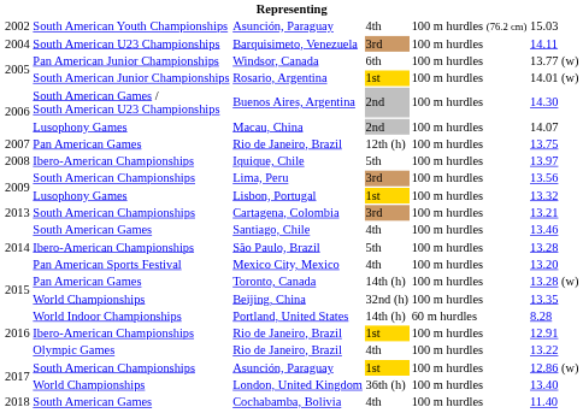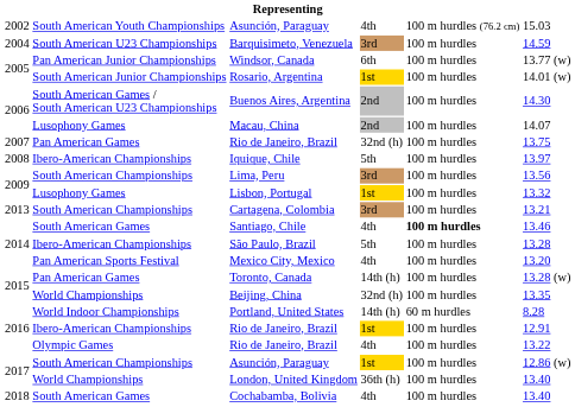 <table>
 <tr>
 <th colspan="6">Representing </th>
 </tr>
 <tr>
 <td>2002</td>
 <td><a href='#'>South American Youth Championships</a></td>
 <td><a href='#'>Asunción, Paraguay</a></td>
 <td>4th</td>
 <td>100 m hurdles <small>(76.2 cm)</small></td>
 <td>15.03</td>
 </tr>
 <tr>
 <td>2004</td>
 <td><a href='#'>South American U23 Championships</a></td>
 <td><a href='#'>Barquisimeto, Venezuela</a></td>
 <td bgcolor=cc9966>3rd</td>
 <td>100 m hurdles</td>
-<td><a href='#'>14.11</a></td>
+<td><a href='#'>14.59</a></td>
 </tr>
 <tr>
 <td rowspan=2>2005</td>
 <td><a href='#'>Pan American Junior Championships</a></td>
 <td><a href='#'>Windsor, Canada</a></td>
 <td>6th</td>
 <td>100 m hurdles</td>
 <td>13.77 (w)</td>
 </tr>
 <tr>
 <td><a href='#'>South American Junior Championships</a></td>
 <td><a href='#'>Rosario, Argentina</a></td>
 <td bgcolor=gold>1st</td>
 <td>100 m hurdles</td>
 <td>14.01 (w)</td>
 </tr>
 <tr>
 <td rowspan=2>2006</td>
 <td><a href='#'>South American Games</a> /<br><a href='#'>South American U23 Championships</a></td>
 <td><a href='#'>Buenos Aires, Argentina</a></td>
 <td bgcolor=silver>2nd</td>
 <td>100 m hurdles</td>
 <td><a href='#'>14.30</a></td>
 </tr>
 <tr>
 <td><a href='#'>Lusophony Games</a></td>
 <td><a href='#'>Macau, China</a></td>
 <td bgcolor=silver>2nd</td>
 <td>100 m hurdles</td>
 <td>14.07</td>
 </tr>
 <tr>
 <td>2007</td>
 <td><a href='#'>Pan American Games</a></td>
 <td><a href='#'>Rio de Janeiro, Brazil</a></td>
-<td>12th (h)</td>
+<td>32nd (h)</td>
 <td>100 m hurdles</td>
 <td><a href='#'>13.75</a></td>
 </tr>
 <tr>
 <td>2008</td>
 <td><a href='#'>Ibero-American Championships</a></td>
 <td><a href='#'>Iquique, Chile</a></td>
 <td>5th</td>
 <td>100 m hurdles</td>
 <td><a href='#'>13.97</a></td>
 </tr>
 <tr>
 <td rowspan=2>2009</td>
 <td><a href='#'>South American Championships</a></td>
 <td><a href='#'>Lima, Peru</a></td>
 <td bgcolor=cc9966>3rd</td>
 <td>100 m hurdles</td>
 <td><a href='#'>13.56</a></td>
 </tr>
 <tr>
 <td><a href='#'>Lusophony Games</a></td>
 <td><a href='#'>Lisbon, Portugal</a></td>
 <td bgcolor=gold>1st</td>
 <td>100 m hurdles</td>
 <td><a href='#'>13.32</a></td>
 </tr>
 <tr>
 <td>2013</td>
 <td><a href='#'>South American Championships</a></td>
 <td><a href='#'>Cartagena, Colombia</a></td>
 <td bgcolor=cc9966>3rd</td>
 <td>100 m hurdles</td>
 <td><a href='#'>13.21</a></td>
 </tr>
 <tr>
 <td rowspan=3>2014</td>
 <td><a href='#'>South American Games</a></td>
 <td><a href='#'>Santiago, Chile</a></td>
 <td>4th</td>
-<td>100 m hurdles</td>
+<td><strong>100 m hurdles</strong></td>
 <td><a href='#'>13.46</a></td>
 </tr>
 <tr>
 <td><a href='#'>Ibero-American Championships</a></td>
 <td><a href='#'>São Paulo, Brazil</a></td>
 <td>5th</td>
 <td>100 m hurdles</td>
 <td><a href='#'>13.28</a></td>
 </tr>
 <tr>
 <td><a href='#'>Pan American Sports Festival</a></td>
 <td><a href='#'>Mexico City, Mexico</a></td>
 <td>4th</td>
 <td>100 m hurdles</td>
 <td><a href='#'>13.20</a></td>
 </tr>
 <tr>
 <td rowspan=2>2015</td>
 <td><a href='#'>Pan American Games</a></td>
 <td><a href='#'>Toronto, Canada</a></td>
 <td>14th (h)</td>
 <td>100 m hurdles</td>
 <td><a href='#'>13.28</a> (w)</td>
 </tr>
 <tr>
 <td><a href='#'>World Championships</a></td>
 <td><a href='#'>Beijing, China</a></td>
 <td>32nd (h)</td>
 <td>100 m hurdles</td>
 <td><a href='#'>13.35</a></td>
 </tr>
 <tr>
 <td rowspan=3>2016</td>
 <td><a href='#'>World Indoor Championships</a></td>
 <td><a href='#'>Portland, United States</a></td>
 <td>14th (h)</td>
 <td>60 m hurdles</td>
 <td><a href='#'>8.28</a></td>
 </tr>
 <tr>
 <td><a href='#'>Ibero-American Championships</a></td>
 <td><a href='#'>Rio de Janeiro, Brazil</a></td>
 <td bgcolor=gold>1st</td>
 <td>100 m hurdles</td>
 <td><a href='#'>12.91</a></td>
 </tr>
 <tr>
 <td><a href='#'>Olympic Games</a></td>
 <td><a href='#'>Rio de Janeiro, Brazil</a></td>
 <td>4th</td>
 <td>100 m hurdles</td>
 <td><a href='#'>13.22</a></td>
 </tr>
 <tr>
 <td rowspan=2>2017</td>
 <td><a href='#'>South American Championships</a></td>
 <td><a href='#'>Asunción, Paraguay</a></td>
 <td bgcolor=gold>1st</td>
 <td>100 m hurdles</td>
 <td><a href='#'>12.86</a> (w)</td>
 </tr>
 <tr>
 <td><a href='#'>World Championships</a></td>
 <td><a href='#'>London, United Kingdom</a></td>
 <td>36th (h)</td>
 <td>100 m hurdles</td>
 <td><a href='#'>13.40</a></td>
 </tr>
 <tr>
 <td>2018</td>
 <td><a href='#'>South American Games</a></td>
 <td><a href='#'>Cochabamba, Bolivia</a></td>
 <td>4th</td>
 <td>100 m hurdles</td>
-<td><a href='#'>11.40</a></td>
+<td><a href='#'>13.40</a></td>
 </tr>
 </table>
